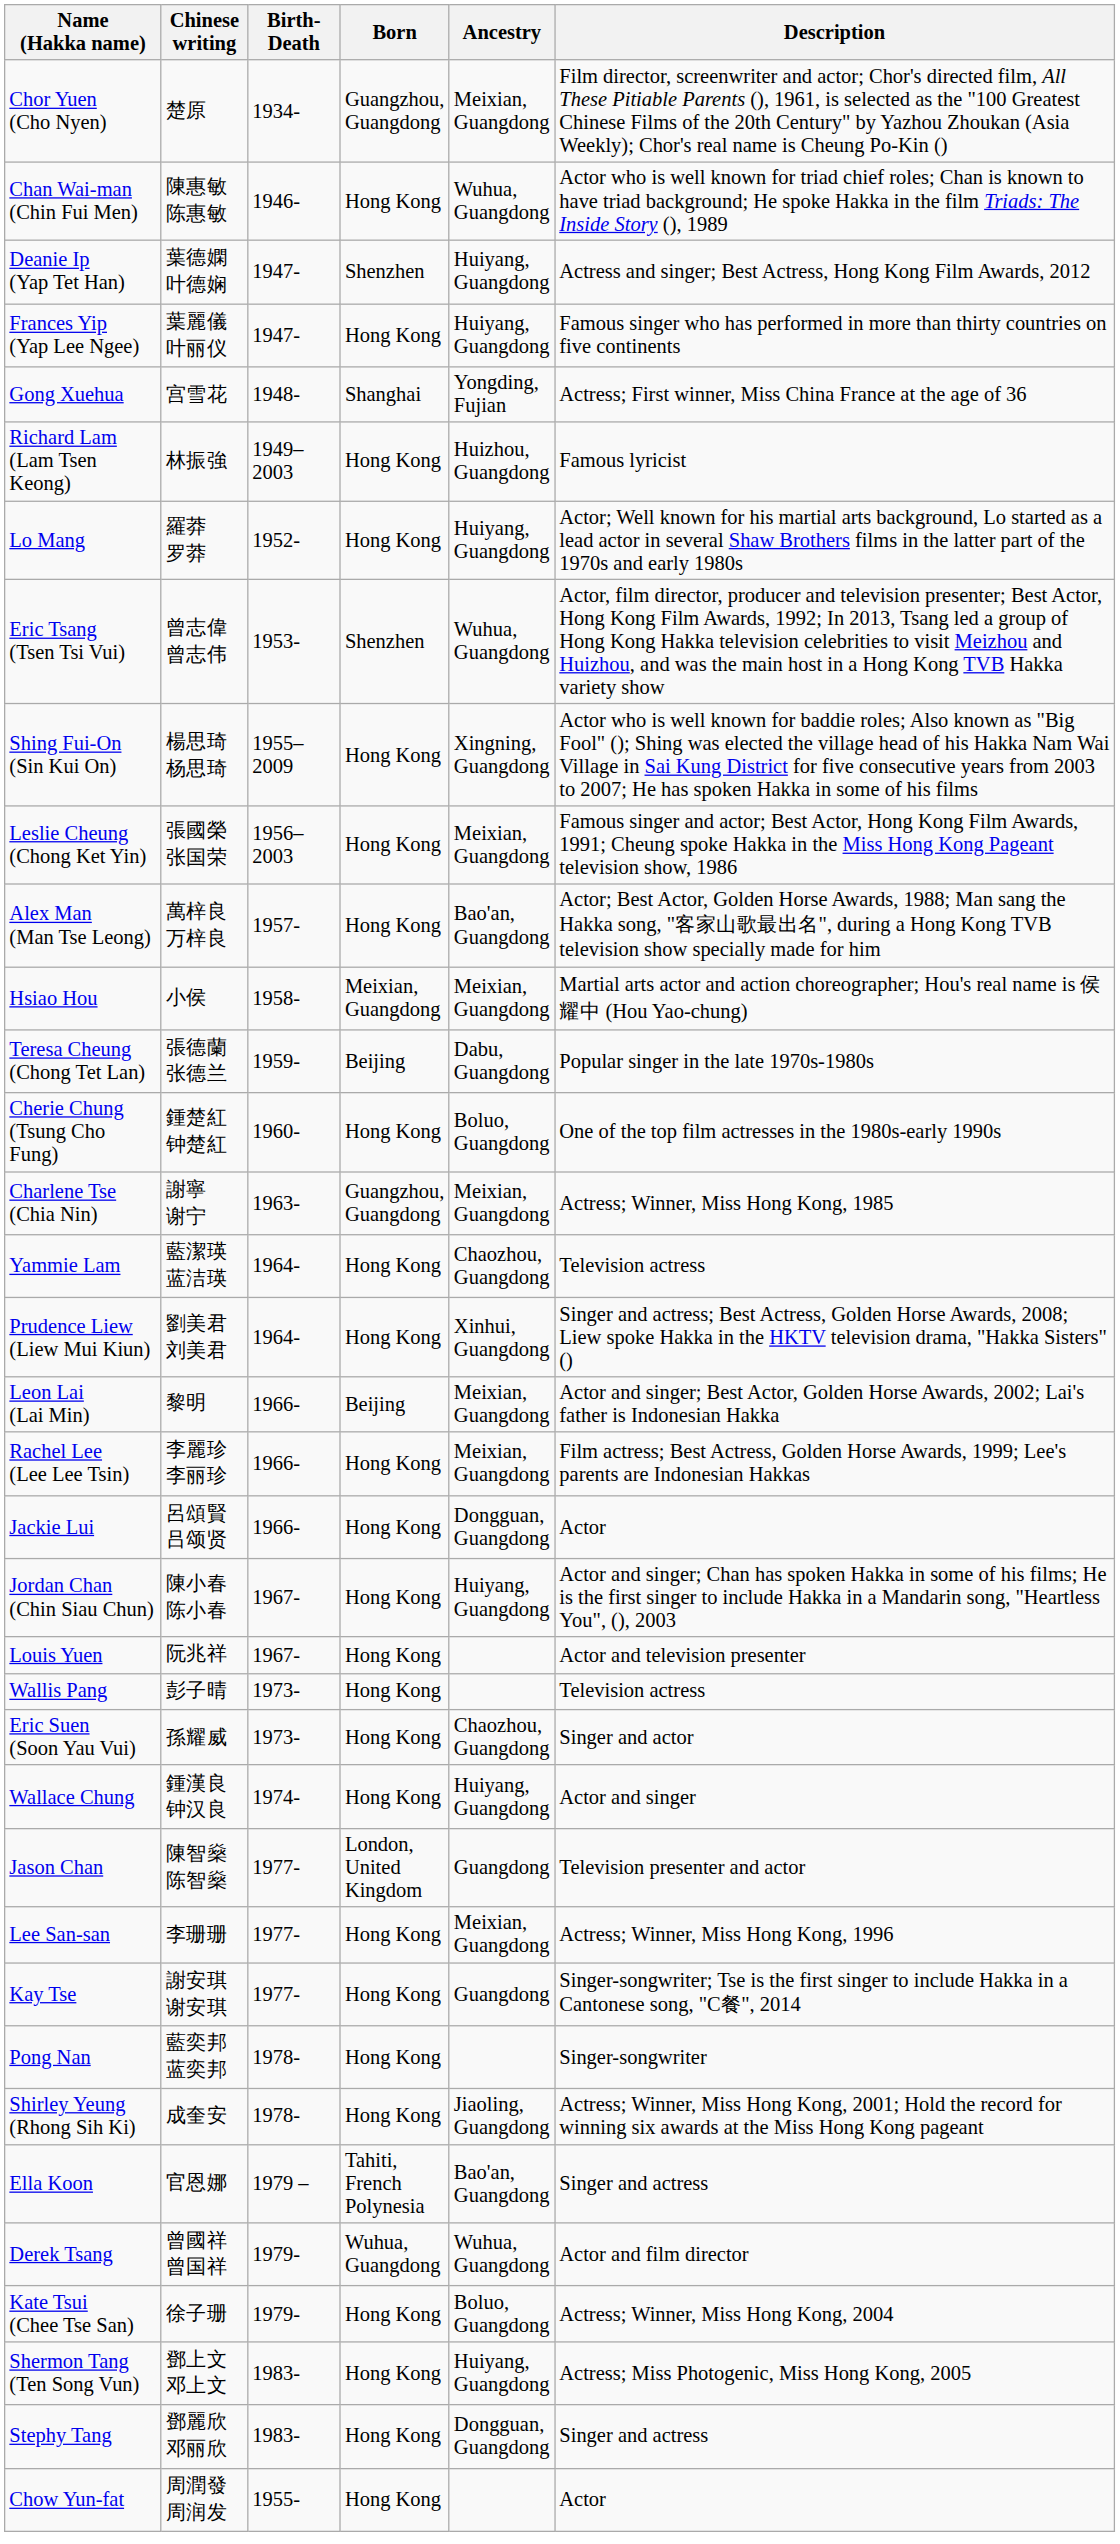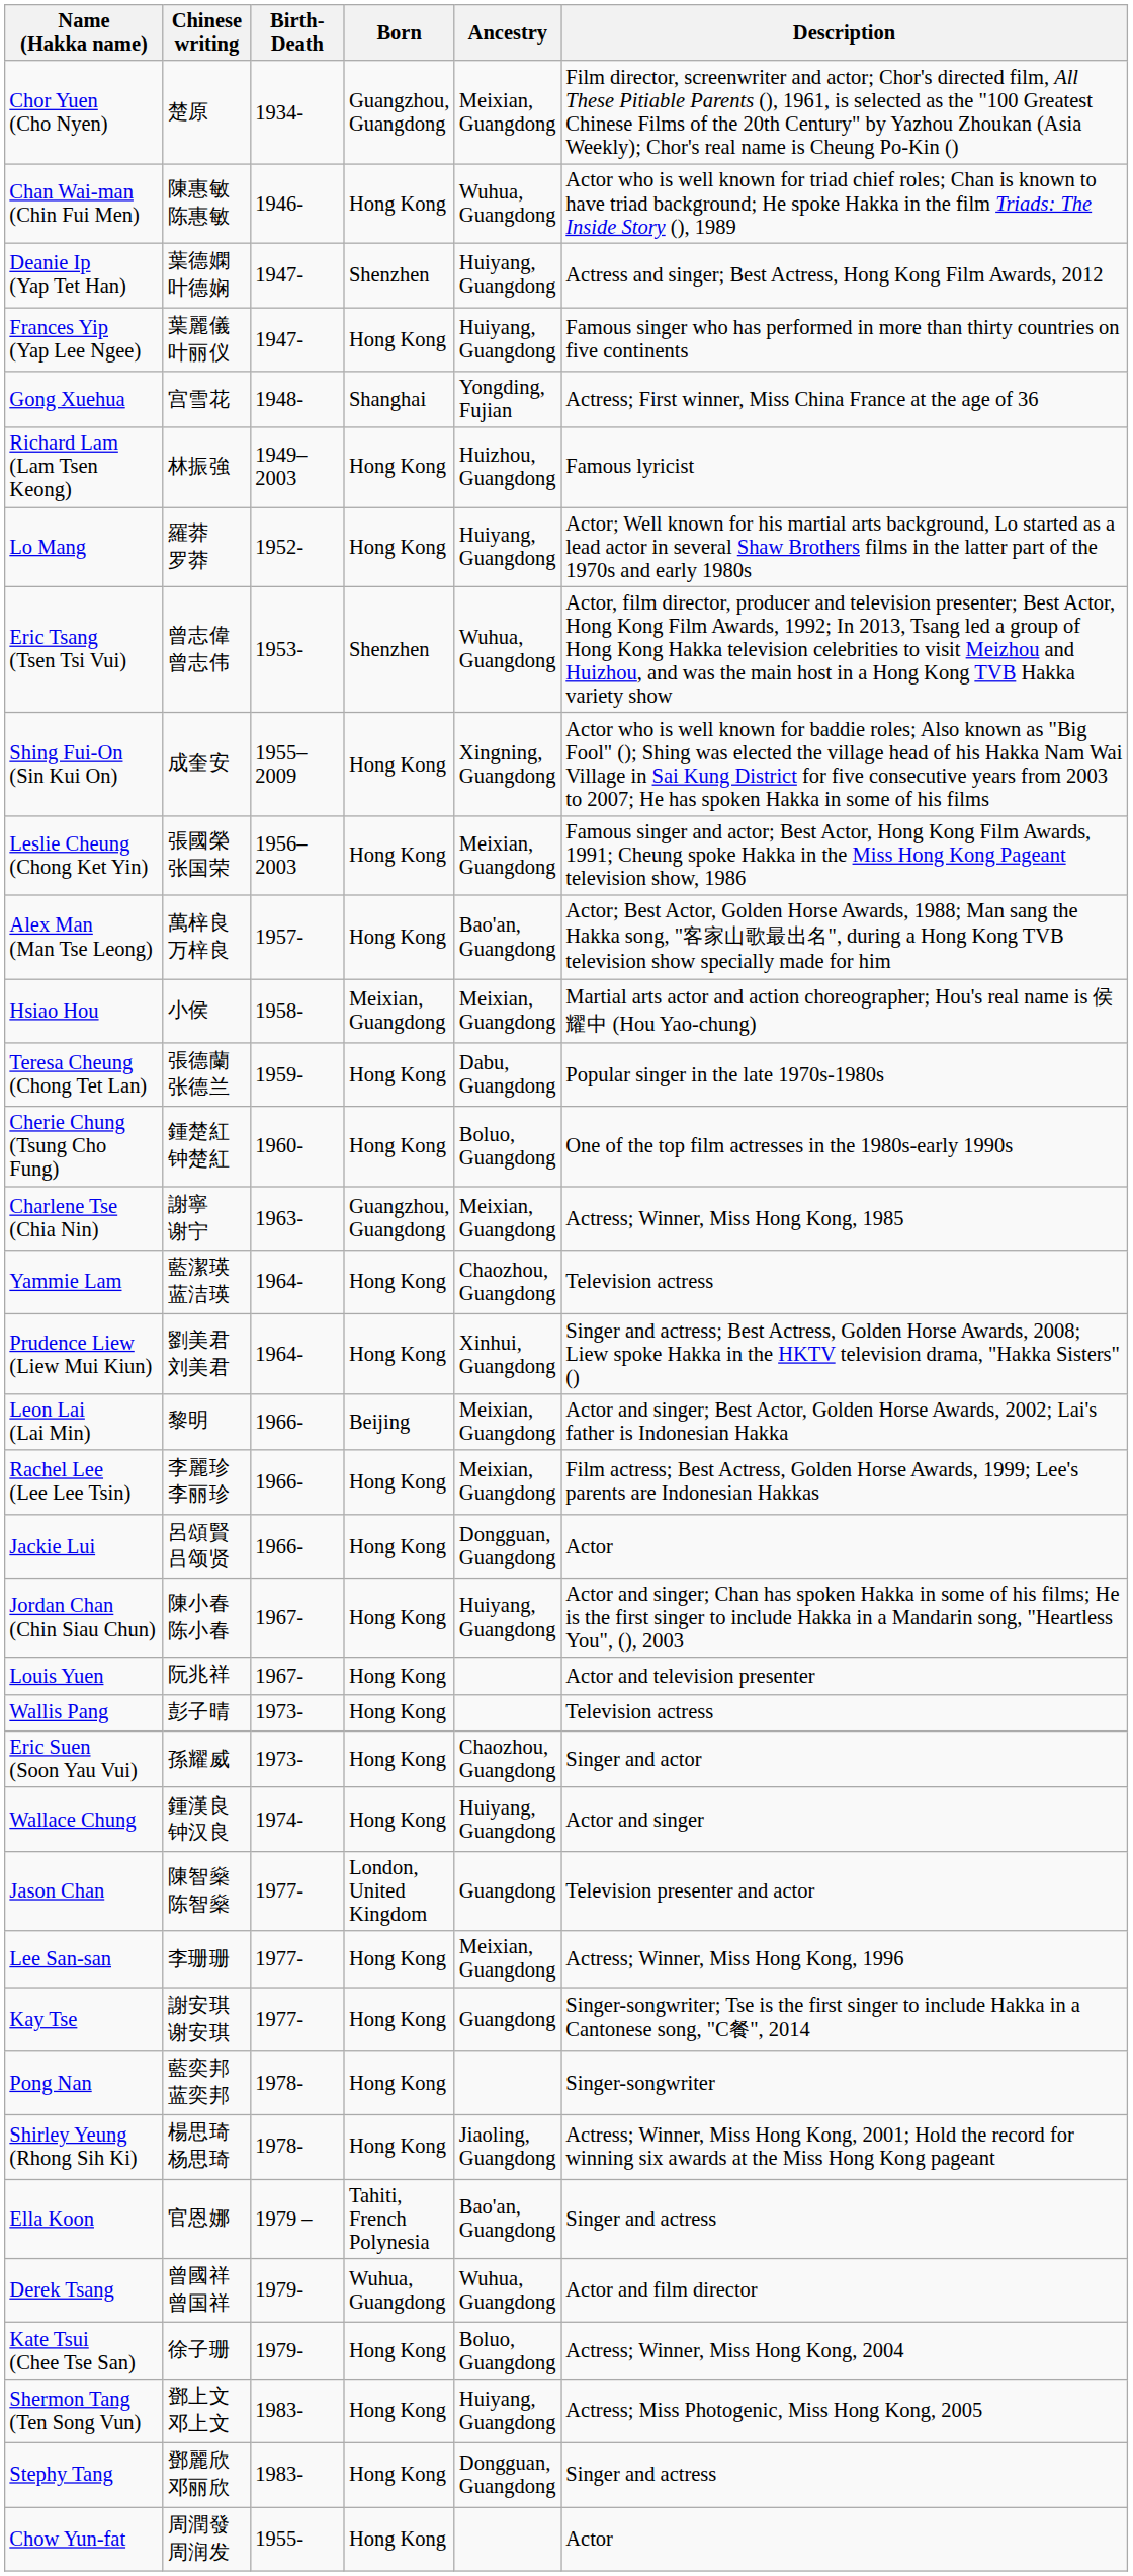 <table class="wikitable">
 <tr>
 <th width="115">Name<br>(Hakka name)</th>
 <th width="60">Chinese writing</th>
 <th width="65">Birth-Death</th>
 <th width="75">Born</th>
 <th width="75">Ancestry</th>
 <th>Description</th>
 </tr>
 <tr>
 <td><a href='#'>Chor Yuen</a><br>(Cho Nyen)</td>
 <td>楚原</td>
 <td>1934-</td>
 <td>Guangzhou, Guangdong</td>
 <td>Meixian, Guangdong</td>
 <td>Film director, screenwriter and actor; Chor's directed film, <em>All These Pitiable Parents</em> (), 1961, is selected as the "100 Greatest Chinese Films of the 20th Century" by Yazhou Zhoukan (Asia Weekly); Chor's real name is Cheung Po-Kin ()</td>
 </tr>
 <tr>
 <td><a href='#'>Chan Wai-man</a><br>(Chin Fui Men)</td>
 <td>陳惠敏<br>陈惠敏</td>
 <td>1946-</td>
 <td>Hong Kong</td>
 <td>Wuhua, Guangdong</td>
 <td>Actor who is well known for triad chief roles; Chan is known to have triad background; He spoke Hakka in the film <em><a href='#'>Triads: The Inside Story</a></em> (), 1989</td>
 </tr>
 <tr>
 <td><a href='#'>Deanie Ip</a><br>(Yap Tet Han)</td>
 <td>葉德嫻<br>叶德娴</td>
 <td>1947-</td>
 <td>Shenzhen</td>
 <td>Huiyang, Guangdong</td>
 <td>Actress and singer; Best Actress, Hong Kong Film Awards, 2012</td>
 </tr>
 <tr>
 <td><a href='#'>Frances Yip</a><br>(Yap Lee Ngee)</td>
 <td>葉麗儀<br>叶丽仪</td>
 <td>1947-</td>
 <td>Hong Kong</td>
 <td>Huiyang, Guangdong</td>
 <td>Famous singer who has performed in more than thirty countries on five continents</td>
 </tr>
 <tr>
 <td><a href='#'>Gong Xuehua</a></td>
 <td>宫雪花</td>
 <td>1948-</td>
 <td>Shanghai</td>
 <td>Yongding, Fujian</td>
 <td>Actress; First winner, Miss China France at the age of 36</td>
 </tr>
 <tr>
 <td><a href='#'>Richard Lam</a><br>(Lam Tsen Keong)</td>
 <td>林振強</td>
 <td>1949–2003</td>
 <td>Hong Kong</td>
 <td>Huizhou, Guangdong</td>
 <td>Famous lyricist</td>
 </tr>
 <tr>
 <td><a href='#'>Lo Mang</a></td>
 <td>羅莽<br>罗莽</td>
 <td>1952-</td>
 <td>Hong Kong</td>
 <td>Huiyang, Guangdong</td>
 <td>Actor; Well known for his martial arts background, Lo started as a lead actor in several <a href='#'>Shaw Brothers</a> films in the latter part of the 1970s and early 1980s</td>
 </tr>
 <tr>
 <td><a href='#'>Eric Tsang</a><br>(Tsen Tsi Vui)</td>
 <td>曾志偉<br>曾志伟</td>
 <td>1953-</td>
 <td>Shenzhen</td>
 <td>Wuhua, Guangdong</td>
 <td>Actor, film director, producer and television presenter; Best Actor, Hong Kong Film Awards, 1992; In 2013, Tsang led a group of Hong Kong Hakka television celebrities to visit <a href='#'>Meizhou</a> and <a href='#'>Huizhou</a>, and was the main host in a Hong Kong <a href='#'>TVB</a> Hakka variety show</td>
 </tr>
 <tr>
 <td><a href='#'>Shing Fui-On</a><br>(Sin Kui On)</td>
-<td>楊思琦<br>杨思琦</td>
+<td>成奎安</td>
 <td>1955–2009</td>
 <td>Hong Kong</td>
 <td>Xingning, Guangdong</td>
 <td>Actor who is well known for baddie roles; Also known as "Big Fool" (); Shing was elected the village head of his Hakka Nam Wai Village in <a href='#'>Sai Kung District</a> for five consecutive years from 2003 to 2007; He has spoken Hakka in some of his films</td>
 </tr>
 <tr>
 <td><a href='#'>Leslie Cheung</a><br>(Chong Ket Yin)</td>
 <td>張國榮<br>张国荣</td>
 <td>1956–2003</td>
 <td>Hong Kong</td>
 <td>Meixian, Guangdong</td>
 <td>Famous singer and actor; Best Actor, Hong Kong Film Awards, 1991; Cheung spoke Hakka in the <a href='#'>Miss Hong Kong Pageant</a> television show, 1986</td>
 </tr>
 <tr>
 <td><a href='#'>Alex Man</a><br>(Man Tse Leong)</td>
 <td>萬梓良<br>万梓良</td>
 <td>1957-</td>
 <td>Hong Kong</td>
 <td>Bao'an, Guangdong</td>
 <td>Actor; Best Actor, Golden Horse Awards, 1988; Man sang the Hakka song, "客家山歌最出名", during a Hong Kong TVB television show specially made for him</td>
 </tr>
 <tr>
 <td><a href='#'>Hsiao Hou</a></td>
 <td>小侯</td>
 <td>1958-</td>
 <td>Meixian, Guangdong</td>
 <td>Meixian, Guangdong</td>
 <td>Martial arts actor and action choreographer; Hou's real name is 侯耀中 (Hou Yao-chung)</td>
 </tr>
 <tr>
 <td><a href='#'>Teresa Cheung</a><br>(Chong Tet Lan)</td>
 <td>張德蘭<br>张德兰</td>
 <td>1959-</td>
-<td>Beijing</td>
+<td>Hong Kong</td>
 <td>Dabu, Guangdong</td>
 <td>Popular singer in the late 1970s-1980s</td>
 </tr>
 <tr>
 <td><a href='#'>Cherie Chung</a><br>(Tsung Cho Fung)</td>
 <td>鍾楚紅<br>钟楚紅</td>
 <td>1960-</td>
 <td>Hong Kong</td>
 <td>Boluo, Guangdong</td>
 <td>One of the top film actresses in the 1980s-early 1990s</td>
 </tr>
 <tr>
 <td><a href='#'>Charlene Tse</a><br>(Chia Nin)</td>
 <td>謝寧<br>谢宁</td>
 <td>1963-</td>
 <td>Guangzhou, Guangdong</td>
 <td>Meixian, Guangdong</td>
 <td>Actress; Winner, Miss Hong Kong, 1985</td>
 </tr>
 <tr>
 <td><a href='#'>Yammie Lam</a></td>
 <td>藍潔瑛<br>蓝洁瑛</td>
 <td>1964-</td>
 <td>Hong Kong</td>
 <td>Chaozhou, Guangdong</td>
 <td>Television actress</td>
 </tr>
 <tr>
 <td><a href='#'>Prudence Liew</a><br>(Liew Mui Kiun)</td>
 <td>劉美君<br>刘美君</td>
 <td>1964-</td>
 <td>Hong Kong</td>
 <td>Xinhui, Guangdong</td>
 <td>Singer and actress; Best Actress, Golden Horse Awards, 2008; Liew spoke Hakka in the <a href='#'>HKTV</a> television drama, "Hakka Sisters" ()</td>
 </tr>
 <tr>
 <td><a href='#'>Leon Lai</a><br>(Lai Min)</td>
 <td>黎明</td>
 <td>1966-</td>
 <td>Beijing</td>
 <td>Meixian, Guangdong</td>
 <td>Actor and singer; Best Actor, Golden Horse Awards, 2002; Lai's father is Indonesian Hakka</td>
 </tr>
 <tr>
 <td><a href='#'>Rachel Lee</a> <br>(Lee Lee Tsin)</td>
 <td>李麗珍<br>李丽珍</td>
 <td>1966-</td>
 <td>Hong Kong</td>
 <td>Meixian, Guangdong</td>
 <td>Film actress; Best Actress, Golden Horse Awards, 1999; Lee's parents are Indonesian Hakkas</td>
 </tr>
 <tr>
 <td><a href='#'>Jackie Lui</a></td>
 <td>呂頌賢<br>吕颂贤</td>
 <td>1966-</td>
 <td>Hong Kong</td>
 <td>Dongguan, Guangdong</td>
 <td>Actor</td>
 </tr>
 <tr>
 <td><a href='#'>Jordan Chan</a><br>(Chin Siau Chun)</td>
 <td>陳小春<br>陈小春</td>
 <td>1967-</td>
 <td>Hong Kong</td>
 <td>Huiyang, Guangdong</td>
 <td>Actor and singer; Chan has spoken Hakka in some of his films; He is the first singer to include Hakka in a Mandarin song, "Heartless You", (), 2003</td>
 </tr>
 <tr>
 <td><a href='#'>Louis Yuen</a></td>
 <td>阮兆祥</td>
 <td>1967-</td>
 <td>Hong Kong</td>
 <td></td>
 <td>Actor and television presenter</td>
 </tr>
 <tr>
 <td><a href='#'>Wallis Pang</a></td>
 <td>彭子晴</td>
 <td>1973-</td>
 <td>Hong Kong</td>
 <td></td>
 <td>Television actress</td>
 </tr>
 <tr>
 <td><a href='#'>Eric Suen</a> <br>(Soon Yau Vui)</td>
 <td>孫耀威</td>
 <td>1973-</td>
 <td>Hong Kong</td>
 <td>Chaozhou, Guangdong</td>
 <td>Singer and actor</td>
 </tr>
 <tr>
 <td><a href='#'>Wallace Chung</a></td>
 <td>鍾漢良<br>钟汉良</td>
 <td>1974-</td>
 <td>Hong Kong</td>
 <td>Huiyang, Guangdong</td>
 <td>Actor and singer</td>
 </tr>
 <tr>
 <td><a href='#'>Jason Chan</a></td>
 <td>陳智燊<br>陈智燊</td>
 <td>1977-</td>
 <td>London, United Kingdom</td>
 <td>Guangdong</td>
 <td>Television presenter and actor</td>
 </tr>
 <tr>
 <td><a href='#'>Lee San-san</a></td>
 <td>李珊珊</td>
 <td>1977-</td>
 <td>Hong Kong</td>
 <td>Meixian, Guangdong</td>
 <td>Actress; Winner, Miss Hong Kong, 1996</td>
 </tr>
 <tr>
 <td><a href='#'>Kay Tse</a></td>
 <td>謝安琪<br>谢安琪</td>
 <td>1977-</td>
 <td>Hong Kong</td>
 <td>Guangdong</td>
 <td>Singer-songwriter; Tse is the first singer to include Hakka in a Cantonese song, "C餐", 2014</td>
 </tr>
 <tr>
 <td><a href='#'>Pong Nan</a></td>
 <td>藍奕邦<br>蓝奕邦</td>
 <td>1978-</td>
 <td>Hong Kong</td>
 <td></td>
 <td>Singer-songwriter</td>
 </tr>
 <tr>
 <td><a href='#'>Shirley Yeung</a><br>(Rhong Sih Ki)</td>
-<td>成奎安</td>
+<td>楊思琦<br>杨思琦</td>
 <td>1978-</td>
 <td>Hong Kong</td>
 <td>Jiaoling, Guangdong</td>
 <td>Actress; Winner, Miss Hong Kong, 2001; Hold the record for winning six awards at the Miss Hong Kong pageant</td>
 </tr>
 <tr>
 <td><a href='#'>Ella Koon</a></td>
 <td>官恩娜</td>
 <td>1979 –</td>
 <td>Tahiti, French Polynesia</td>
 <td>Bao'an, Guangdong</td>
 <td>Singer and actress</td>
 </tr>
 <tr>
 <td><a href='#'>Derek Tsang</a></td>
 <td>曾國祥<br>曾国祥</td>
 <td>1979-</td>
 <td>Wuhua, Guangdong</td>
 <td>Wuhua, Guangdong</td>
 <td>Actor and film director</td>
 </tr>
 <tr>
 <td><a href='#'>Kate Tsui</a><br>(Chee Tse San)</td>
 <td>徐子珊</td>
 <td>1979-</td>
 <td>Hong Kong</td>
 <td>Boluo, Guangdong</td>
 <td>Actress; Winner, Miss Hong Kong, 2004</td>
 </tr>
 <tr>
 <td><a href='#'>Shermon Tang</a><br>(Ten Song Vun)</td>
 <td>鄧上文<br>邓上文</td>
 <td>1983-</td>
 <td>Hong Kong</td>
 <td>Huiyang, Guangdong</td>
 <td>Actress; Miss Photogenic, Miss Hong Kong, 2005</td>
 </tr>
 <tr>
 <td><a href='#'>Stephy Tang</a></td>
 <td>鄧麗欣<br>邓丽欣</td>
 <td>1983-</td>
 <td>Hong Kong</td>
 <td>Dongguan, Guangdong</td>
 <td>Singer and actress</td>
 </tr>
 <tr>
 <td><a href='#'>Chow Yun-fat</a></td>
 <td>周潤發<br>周润发</td>
 <td>1955-</td>
 <td>Hong Kong</td>
 <td></td>
 <td>Actor</td>
 </tr>
 </table>
